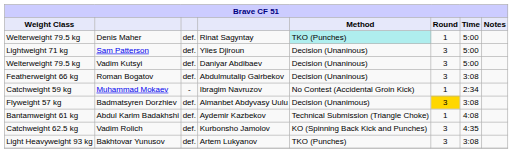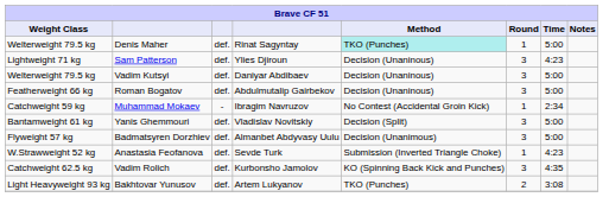 <table class="wikitable" style="font-size: 80%;">
 <tr>
 <th colspan="8" style="background-color: #ccf; color: #000080; text-align: center;">Brave CF 51</th>
 </tr>
 <tr>
 <th colspan="1" style="background-color: #E6E8FA; color: #000000; text-align: center;">Weight Class</th>
 <th colspan="1" style="background-color: #E6E8FA; color: #000000; text-align: center;"></th>
 <th colspan="1" style="background-color: #E6E8FA; color: #000000; text-align: center;"></th>
 <th colspan="1" style="background-color: #E6E8FA; color: #000000; text-align: center;"></th>
 <th colspan="1" style="background-color: #E6E8FA; color: #000000; text-align: center;">Method</th>
 <th colspan="1" style="background-color: #E6E8FA; color: #000000; text-align: center;">Round</th>
 <th colspan="1" style="background-color: #E6E8FA; color: #000000; text-align: center;">Time</th>
 <th colspan="1" style="background-color: #E6E8FA; color: #000000; text-align: center;">Notes</th>
 </tr>
 <tr>
 <td>Welterweight 79.5 kg</td>
 <td> Denis Maher</td>
 <td>def.</td>
 <td> Rinat Sagyntay</td>
 <td style="background: paleturquoise;">TKO (Punches)</td>
 <td align=center>1</td>
 <td align=center>5:00</td>
 <td></td>
 </tr>
 <tr>
 <td>Lightweight 71 kg</td>
 <td> <a href='#'>Sam Patterson</a></td>
 <td>def.</td>
 <td> Ylies Djiroun</td>
 <td>Decision (Unaninous)</td>
 <td align=center>3</td>
-<td align=center>5:00</td>
+<td align=center>4:23</td>
 <td></td>
 </tr>
 <tr>
 <td>Welterweight 79.5 kg</td>
 <td> Vadim Kutsyi</td>
 <td>def.</td>
 <td> Daniyar Abdibaev</td>
 <td>Decision (Unaninous)</td>
 <td align=center>3</td>
 <td align=center>5:00</td>
 <td></td>
 </tr>
 <tr>
 <td>Featherweight 66 kg</td>
 <td> Roman Bogatov</td>
 <td>def.</td>
 <td> Abdulmutalip Gairbekov</td>
 <td>Decision (Unaninous)</td>
 <td align=center>3</td>
-<td align=center>3:08</td>
+<td align=center>5:00</td>
 <td></td>
 </tr>
 <tr>
 <td>Catchweight 59 kg</td>
 <td> <a href='#'>Muhammad Mokaev</a></td>
 <td align=center>-</td>
 <td> Ibragim Navruzov</td>
 <td>No Contest (Accidental Groin Kick)</td>
 <td align=center>1</td>
 <td align=center>2:34</td>
 <td></td>
 </tr>
 <tr>
+<td>Bantamweight 61 kg</td>
+<td> Yanis Ghemmouri</td>
+<td>def.</td>
+<td> Vladislav Novitskiy</td>
+<td>Decision (Split)</td>
+<td align=center>3</td>
+<td align=center>5:00</td>
+<td></td>
+</tr>
+<tr>
 <td>Flyweight 57 kg</td>
 <td> Badmatsyren Dorzhiev</td>
 <td>def.</td>
 <td> Almanbet Abdyvasy Uulu</td>
 <td>Decision (Unanimous)</td>
-<td align=center style="background: gold;">3</td>
-<td align=center>3:08</td>
+<td align=center>3</td>
+<td align=center>5:00</td>
 <td></td>
 </tr>
 <tr>
-<td>Bantamweight 61 kg</td>
-<td> Abdul Karim Badakhshi</td>
+<td>W.Strawweight 52 kg</td>
+<td> Anastasia Feofanova</td>
 <td>def.</td>
-<td> Aydemir Kazbekov</td>
-<td>Technical Submission (Triangle Choke)</td>
+<td> Sevde Turk</td>
+<td>Submission (Inverted Triangle Choke)</td>
 <td align=center>1</td>
-<td align=center>4:08</td>
+<td align=center>4:23</td>
 <td></td>
 </tr>
 <tr>
 <td>Catchweight 62.5 kg</td>
 <td> Vadim Rolich</td>
 <td>def.</td>
 <td> Kurbonsho Jamolov</td>
 <td>KO (Spinning Back Kick and Punches)</td>
 <td align=center>3</td>
 <td align=center>4:35</td>
 <td></td>
 </tr>
 <tr>
 <td>Light Heavyweight 93 kg</td>
 <td> Bakhtovar Yunusov</td>
 <td>def.</td>
 <td> Artem Lukyanov</td>
 <td>TKO (Punches)</td>
-<td align=center>3</td>
+<td align=center>2</td>
 <td align=center>3:08</td>
 <td></td>
 </tr>
 <tr>
 </tr>
 </table>
